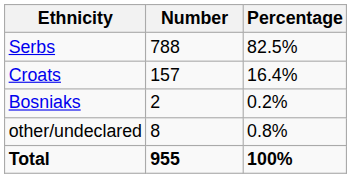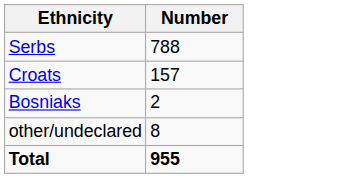 <table class="wikitable">
 <tr>
 <th width="100px">Ethnicity</th>
 <th width="80px">Number</th>
-<th width="80px">Percentage</th>
 </tr>
 <tr>
 <td><a href='#'>Serbs</a></td>
 <td>788</td>
-<td>82.5%</td>
 </tr>
 <tr>
 <td><a href='#'>Croats</a></td>
 <td>157</td>
-<td>16.4%</td>
 </tr>
 <tr>
 <td><a href='#'>Bosniaks</a></td>
 <td>2</td>
-<td>0.2%</td>
 </tr>
 <tr>
 <td>other/undeclared</td>
 <td>8</td>
-<td>0.8%</td>
 </tr>
 <tr>
 <td><strong>Total</strong></td>
 <td><strong>955</strong></td>
-<td><strong>100%</strong></td>
 </tr>
 </table>
